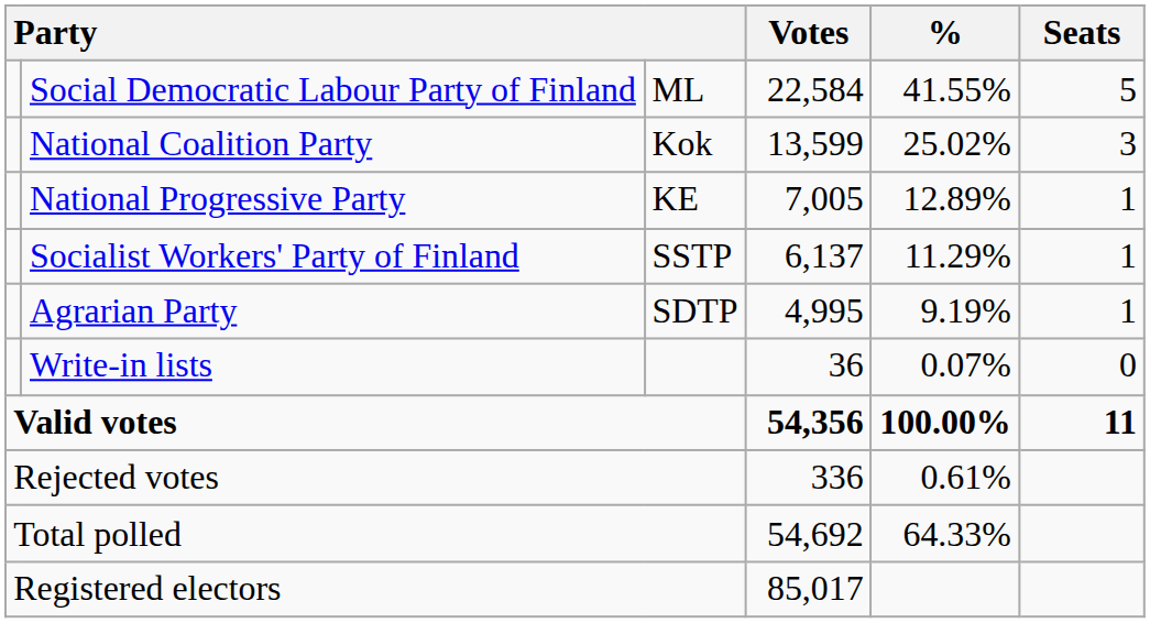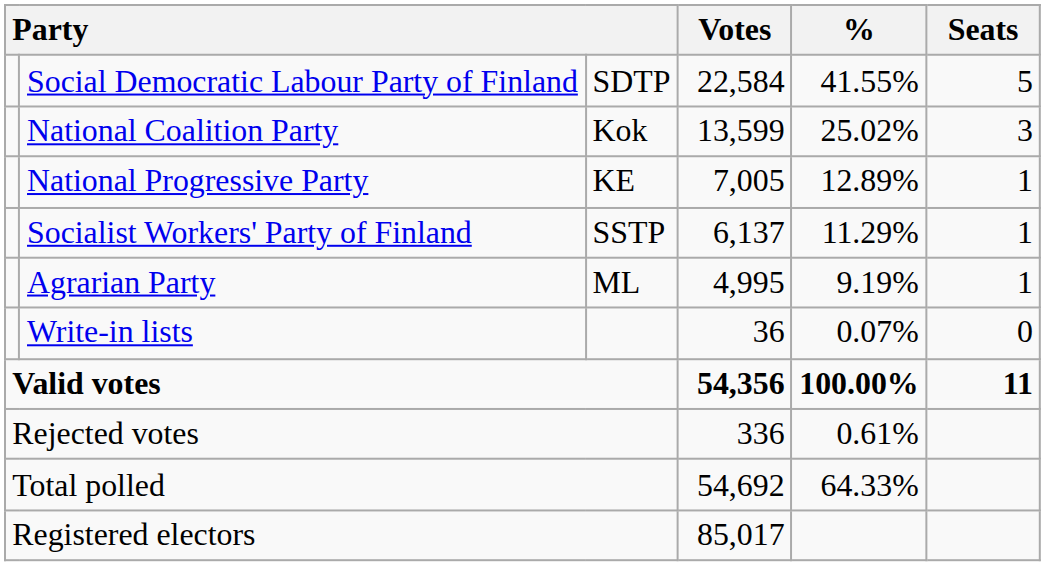 <table class="wikitable" border="1" style="text-align:right;">
 <tr>
 <th style="text-align:left;" colspan=3>Party</th>
 <th align=center width="50">Votes</th>
 <th align=center width="50">%</th>
 <th align=center width="50">Seats</th>
 </tr>
 <tr>
 <td></td>
 <td align=left style="white-space: nowrap;"><a href='#'>Social Democratic Labour Party of Finland</a></td>
-<td align=left>ML</td>
+<td align=left>SDTP</td>
 <td>22,584</td>
 <td>41.55%</td>
 <td>5</td>
 </tr>
 <tr>
 <td></td>
 <td align=left><a href='#'>National Coalition Party</a></td>
 <td align=left>Kok</td>
 <td>13,599</td>
 <td>25.02%</td>
 <td>3</td>
 </tr>
 <tr>
 <td></td>
 <td align=left><a href='#'>National Progressive Party</a></td>
 <td align=left>KE</td>
 <td>7,005</td>
 <td>12.89%</td>
 <td>1</td>
 </tr>
 <tr>
 <td></td>
 <td align=left><a href='#'>Socialist Workers' Party of Finland</a></td>
 <td align=left>SSTP</td>
 <td>6,137</td>
 <td>11.29%</td>
 <td>1</td>
 </tr>
 <tr>
 <td></td>
 <td align=left><a href='#'>Agrarian Party</a></td>
-<td align=left>SDTP</td>
+<td align=left>ML</td>
 <td>4,995</td>
 <td>9.19%</td>
 <td>1</td>
 </tr>
 <tr>
 <td></td>
 <td align=left><a href='#'>Write-in lists</a></td>
 <td align=left></td>
 <td>36</td>
 <td>0.07%</td>
 <td>0</td>
 </tr>
 <tr style="font-weight:bold">
 <td align=left colspan=3>Valid votes</td>
 <td>54,356</td>
 <td>100.00%</td>
 <td>11</td>
 </tr>
 <tr>
 <td align=left colspan=3>Rejected votes</td>
 <td>336</td>
 <td>0.61%</td>
 <td></td>
 </tr>
 <tr>
 <td align=left colspan=3>Total polled</td>
 <td>54,692</td>
 <td>64.33%</td>
 <td></td>
 </tr>
 <tr>
 <td align=left colspan=3>Registered electors</td>
 <td>85,017</td>
 <td></td>
 <td></td>
 </tr>
 </table>
